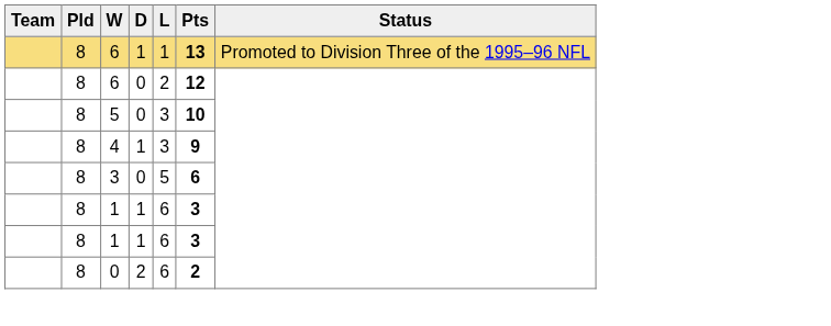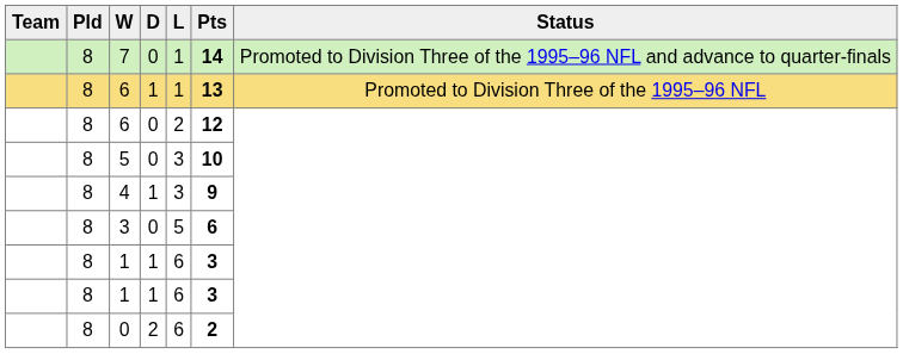 <table style=border-collapse:collapse border=1 cellspacing=0 cellpadding=5>
 <tr align=center bgcolor=#efefef>
 <th>Team</th>
 <th>Pld</th>
 <th>W</th>
 <th>D</th>
 <th>L</th>
 <th>Pts</th>
 <th>Status</th>
+</tr>
+<tr align=center style="background:#D0F0C0;">
+<td style="text-align:left;"> </td>
+<td>8</td>
+<td>7</td>
+<td>0</td>
+<td>1</td>
+<td><strong>14</strong></td>
+<td>Promoted to Division Three of the <a href='#'>1995–96 NFL</a> and advance to quarter-finals</td>
 </tr>
 <tr align=center style="background:#F8DE7E;">
 <td style="text-align:left;"> </td>
 <td>8</td>
 <td>6</td>
 <td>1</td>
 <td>1</td>
 <td><strong>13</strong></td>
 <td>Promoted to Division Three of the <a href='#'>1995–96 NFL</a></td>
 </tr>
 <tr align=center style="background:#FFFFFF;">
 <td style="text-align:left;"> </td>
 <td>8</td>
 <td>6</td>
 <td>0</td>
 <td>2</td>
 <td><strong>12</strong></td>
 </tr>
 <tr align=center style="background:#FFFFFF;">
 <td style="text-align:left;"> </td>
 <td>8</td>
 <td>5</td>
 <td>0</td>
 <td>3</td>
 <td><strong>10</strong></td>
 </tr>
 <tr align=center style="background:#FFFFFF;">
 <td style="text-align:left;"> </td>
 <td>8</td>
 <td>4</td>
 <td>1</td>
 <td>3</td>
 <td><strong>9</strong></td>
 </tr>
 <tr align=center style="background:#FFFFFF;">
 <td style="text-align:left;"> </td>
 <td>8</td>
 <td>3</td>
 <td>0</td>
 <td>5</td>
 <td><strong>6</strong></td>
 </tr>
 <tr align=center style="background:#FFFFFF;">
 <td style="text-align:left;"> </td>
 <td>8</td>
 <td>1</td>
 <td>1</td>
 <td>6</td>
 <td><strong>3</strong></td>
 </tr>
 <tr align=center style="background:#FFFFFF;">
 <td style="text-align:left;"> </td>
 <td>8</td>
 <td>1</td>
 <td>1</td>
 <td>6</td>
 <td><strong>3</strong></td>
 </tr>
 <tr align=center style="background:#FFFFFF;">
 <td style="text-align:left;"> </td>
 <td>8</td>
 <td>0</td>
 <td>2</td>
 <td>6</td>
 <td><strong>2</strong></td>
 </tr>
 </table>
